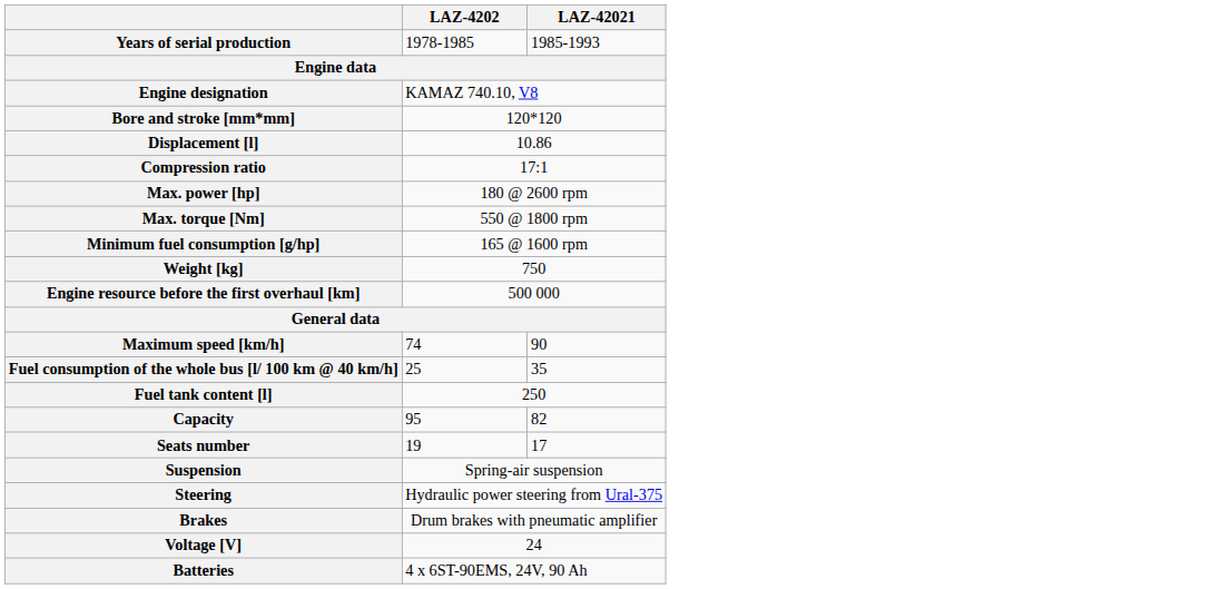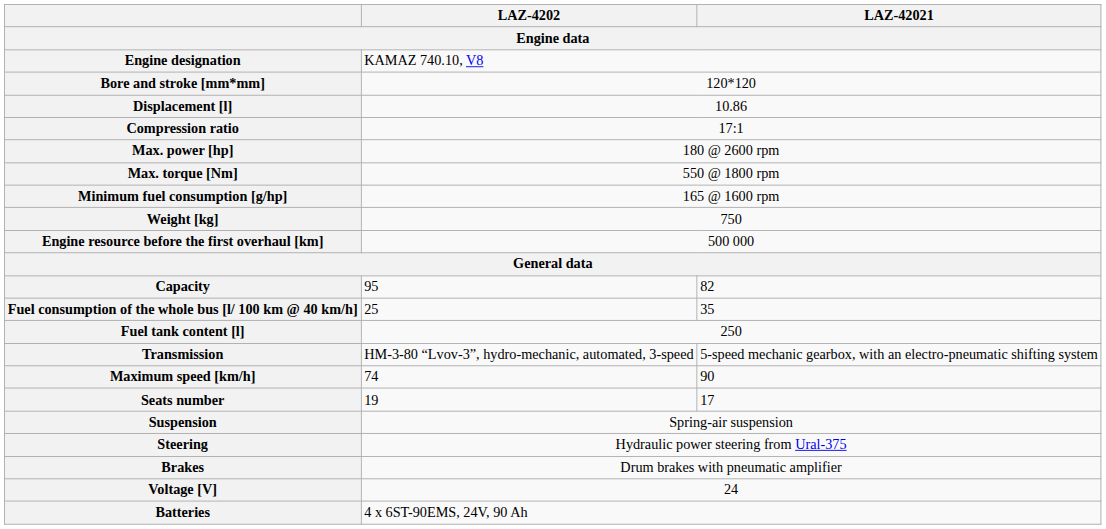 <table class="wikitable plainrowheaders">
 <tr>
 <th scope="col"></th>
 <th scope="col">LAZ-4202</th>
 <th scope="col">LAZ-42021</th>
-</tr>
-<tr>
-<th scope="row">Years of serial production</th>
-<td>1978-1985</td>
-<td>1985-1993</td>
 </tr>
 <tr>
 <th colspan="3" scope="row" style="text-align:center"><strong>Engine data</strong></th>
 </tr>
 <tr>
 <th scope="row">Engine designation</th>
 <td colspan="2">KAMAZ 740.10, <a href='#'>V8</a></td>
 </tr>
 <tr>
 <th scope="row">Bore and stroke [mm*mm]</th>
 <td colspan="2" style="text-align:center">120*120</td>
 </tr>
 <tr>
 <th scope="row">Displacement [l]</th>
 <td colspan="2" style="text-align:center">10.86</td>
 </tr>
 <tr>
 <th scope="row">Compression ratio</th>
 <td colspan="2" style="text-align:center">17:1</td>
 </tr>
 <tr>
 <th scope="row">Max. power [hp]</th>
 <td colspan="2" style="text-align:center">180 @ 2600 rpm</td>
 </tr>
 <tr>
 <th scope="row">Max. torque [Nm]</th>
 <td colspan="2" style="text-align:center">550 @ 1800 rpm</td>
 </tr>
 <tr>
 <th scope="row">Minimum fuel consumption [g/hp]</th>
 <td colspan="2" style="text-align:center">165 @ 1600 rpm</td>
 </tr>
 <tr>
 <th scope="row">Weight [kg]</th>
 <td colspan="2" style="text-align:center">750</td>
 </tr>
 <tr>
 <th scope="row">Engine resource before the first overhaul [km]</th>
 <td colspan="2" style="text-align:center">500 000</td>
 </tr>
 <tr>
 <th colspan="3" scope="row" style="text-align:center"><strong>General data</strong></th>
 </tr>
 <tr>
-<th scope="row">Maximum speed [km/h]</th>
-<td>74</td>
-<td>90</td>
+<th scope="row">Capacity</th>
+<td>95</td>
+<td>82</td>
 </tr>
 <tr>
 <th scope="row">Fuel consumption of the whole bus [l/ 100 km @ 40 km/h]</th>
 <td>25</td>
 <td>35</td>
 </tr>
 <tr>
 <th scope="row">Fuel tank content [l]</th>
 <td colspan="2" style="text-align:center">250</td>
 </tr>
 <tr>
-<th scope="row">Capacity</th>
-<td>95</td>
-<td>82</td>
+<th scope="row">Transmission</th>
+<td>HM-3-80 “Lvov-3”, hydro-mechanic, automated, 3-speed</td>
+<td>5-speed mechanic gearbox, with an electro-pneumatic shifting system</td>
+</tr>
+<tr>
+<th scope="row">Maximum speed [km/h]</th>
+<td>74</td>
+<td>90</td>
 </tr>
 <tr>
 <th scope="row">Seats number</th>
 <td>19</td>
 <td>17</td>
 </tr>
 <tr>
 <th scope="row">Suspension</th>
 <td colspan="2" style="text-align:center">Spring-air suspension</td>
 </tr>
 <tr>
 <th scope="row">Steering</th>
 <td colspan="2" style="text-align:center">Hydraulic power steering from <a href='#'>Ural-375</a></td>
 </tr>
 <tr>
 <th scope="row">Brakes</th>
 <td colspan="2" style="text-align:center">Drum brakes with pneumatic amplifier</td>
 </tr>
 <tr>
 <th scope="row">Voltage [V]</th>
 <td colspan="2" style="text-align:center">24</td>
 </tr>
 <tr>
 <th scope="row">Batteries</th>
 <td colspan="2" style="text-align:centerv">4 x 6ST-90EMS, 24V, 90 Ah</td>
 </tr>
 </table>
